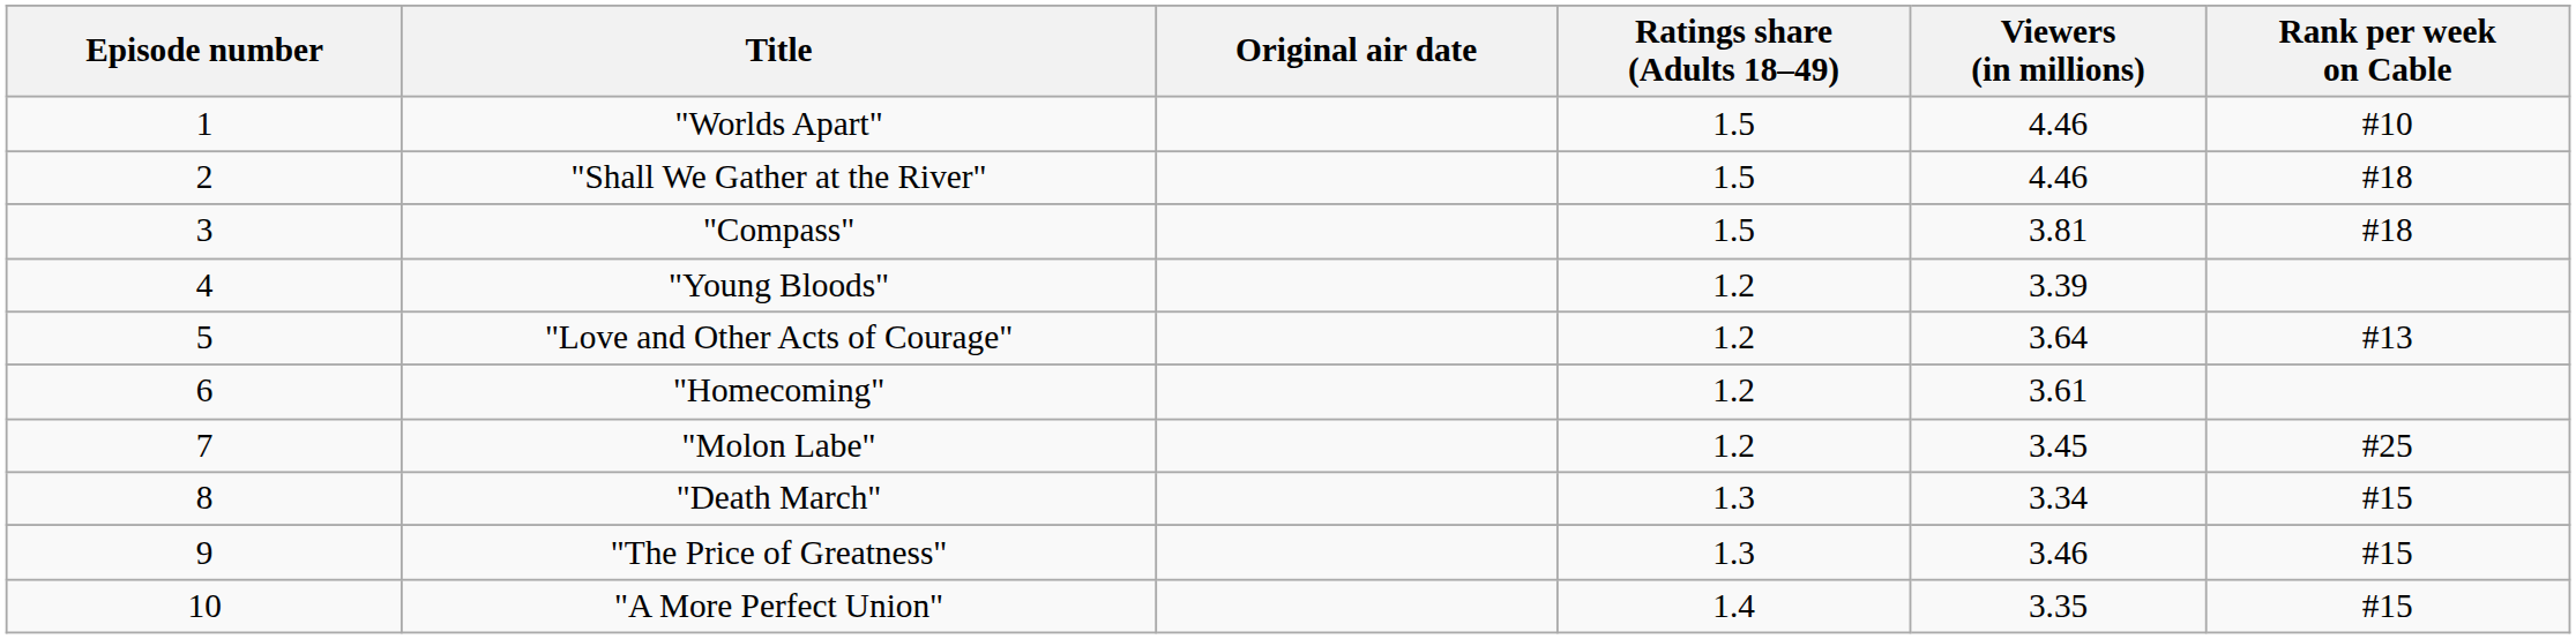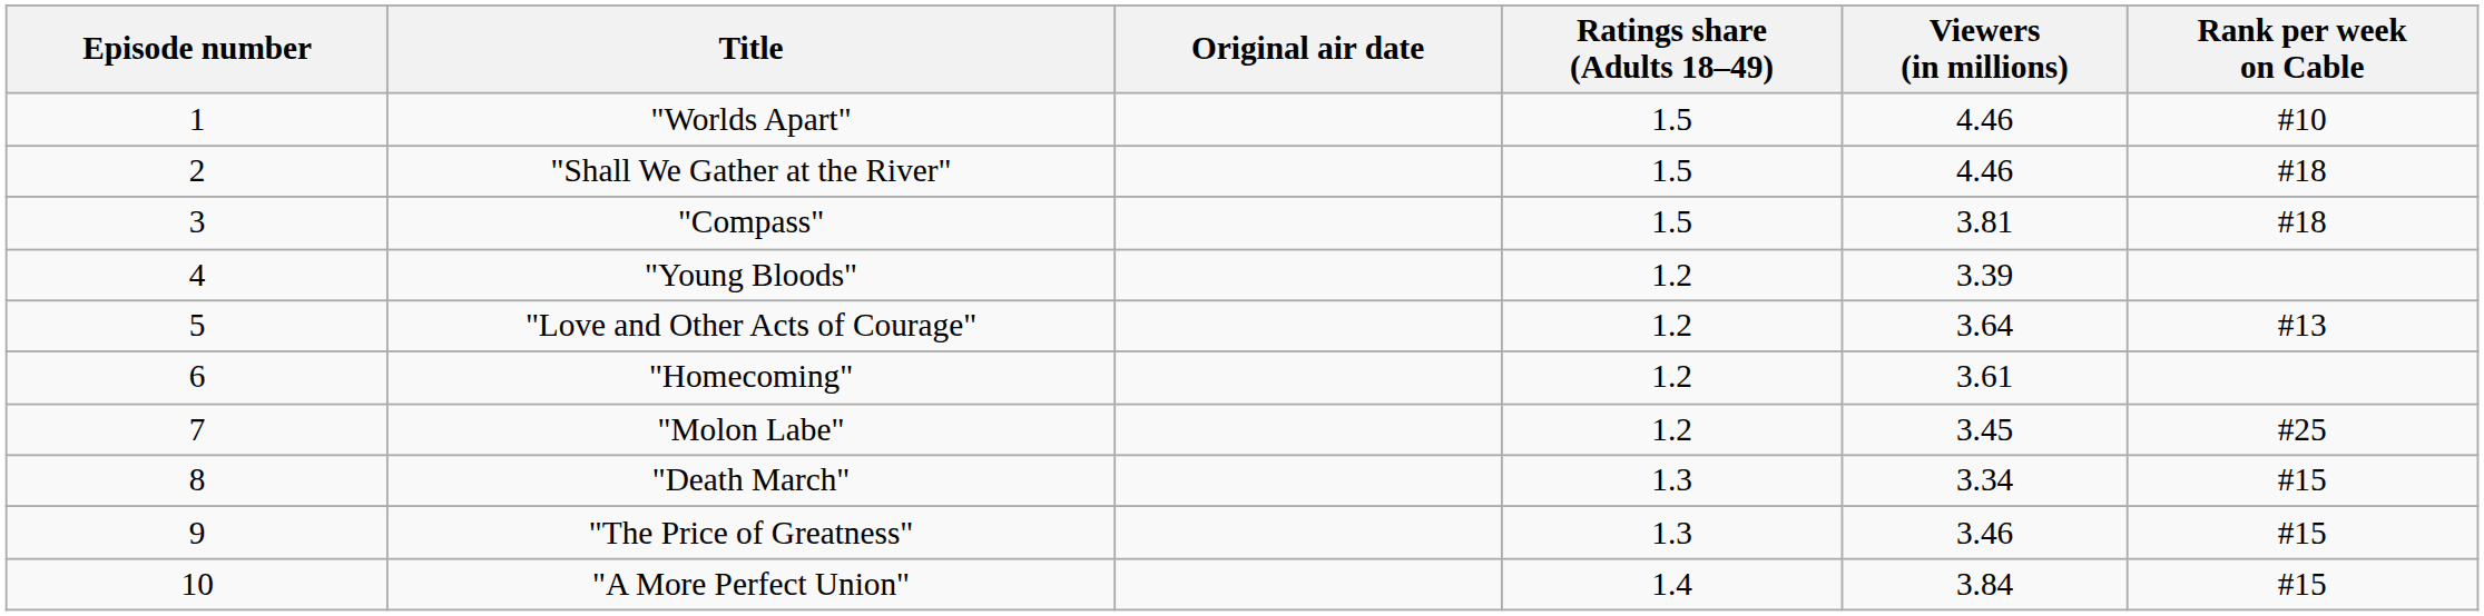 <table class="wikitable" style="text-align:center; width: 96%; margin-left: auto; margin-right: auto;">
 <tr>
 <th>Episode number</th>
 <th>Title</th>
 <th>Original air date</th>
 <th>Ratings share<br>(Adults 18–49)</th>
 <th>Viewers<br>(in millions)</th>
 <th>Rank per week<br>on Cable</th>
 </tr>
 <tr>
 <td>1</td>
 <td>"Worlds Apart"</td>
 <td></td>
 <td>1.5</td>
 <td>4.46</td>
 <td>#10</td>
 </tr>
 <tr>
 <td>2</td>
 <td>"Shall We Gather at the River"</td>
 <td></td>
 <td>1.5</td>
 <td>4.46</td>
 <td>#18</td>
 </tr>
 <tr>
 <td>3</td>
 <td>"Compass"</td>
 <td></td>
 <td>1.5</td>
 <td>3.81</td>
 <td>#18</td>
 </tr>
 <tr>
 <td>4</td>
 <td>"Young Bloods"</td>
 <td></td>
 <td>1.2</td>
 <td>3.39</td>
 <td></td>
 </tr>
 <tr>
 <td>5</td>
 <td>"Love and Other Acts of Courage"</td>
 <td></td>
 <td>1.2</td>
 <td>3.64</td>
 <td>#13</td>
 </tr>
 <tr>
 <td>6</td>
 <td>"Homecoming"</td>
 <td></td>
 <td>1.2</td>
 <td>3.61</td>
 <td></td>
 </tr>
 <tr>
 <td>7</td>
 <td>"Molon Labe"</td>
 <td></td>
 <td>1.2</td>
 <td>3.45</td>
 <td>#25</td>
 </tr>
 <tr>
 <td>8</td>
 <td>"Death March"</td>
 <td></td>
 <td>1.3</td>
 <td>3.34</td>
 <td>#15</td>
 </tr>
 <tr>
 <td>9</td>
 <td>"The Price of Greatness"</td>
 <td></td>
 <td>1.3</td>
 <td>3.46</td>
 <td>#15</td>
 </tr>
 <tr>
 <td>10</td>
 <td>"A More Perfect Union"</td>
 <td></td>
 <td>1.4</td>
-<td>3.35</td>
+<td>3.84</td>
 <td>#15</td>
 </tr>
 </table>
